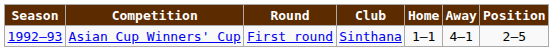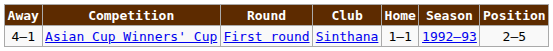 <table class="wikitable">
 <tr>
-<th style="background:#5d2b00; color:white; text-align:center;">Season</th>
+<th style="background:#5d2b00; color:white; text-align:center;">Away</th>
 <th style="background:#5d2b00; color:white; text-align:center;">Competition</th>
 <th style="background:#5d2b00; color:white; text-align:center;">Round</th>
 <th style="background:#5d2b00; color:white; text-align:center;">Club</th>
 <th style="background:#5d2b00; color:white; text-align:center;">Home</th>
-<th style="background:#5d2b00; color:white; text-align:center;">Away</th>
+<th style="background:#5d2b00; color:white; text-align:center;">Season</th>
 <th style="background:#5d2b00; color:white; text-align:center;">Position</th>
 </tr>
 <tr>
-<td><a href='#'>1992–93</a></td>
+<td style="text-align:center;">4–1</td>
 <td><a href='#'>Asian Cup Winners' Cup</a></td>
 <td><a href='#'>First round</a></td>
 <td> <a href='#'>Sinthana</a></td>
 <td style="text-align:center;">1–1</td>
-<td style="text-align:center;">4–1</td>
+<td><a href='#'>1992–93</a></td>
 <td style="text-align:center;">2–5</td>
 </tr>
 </table>
